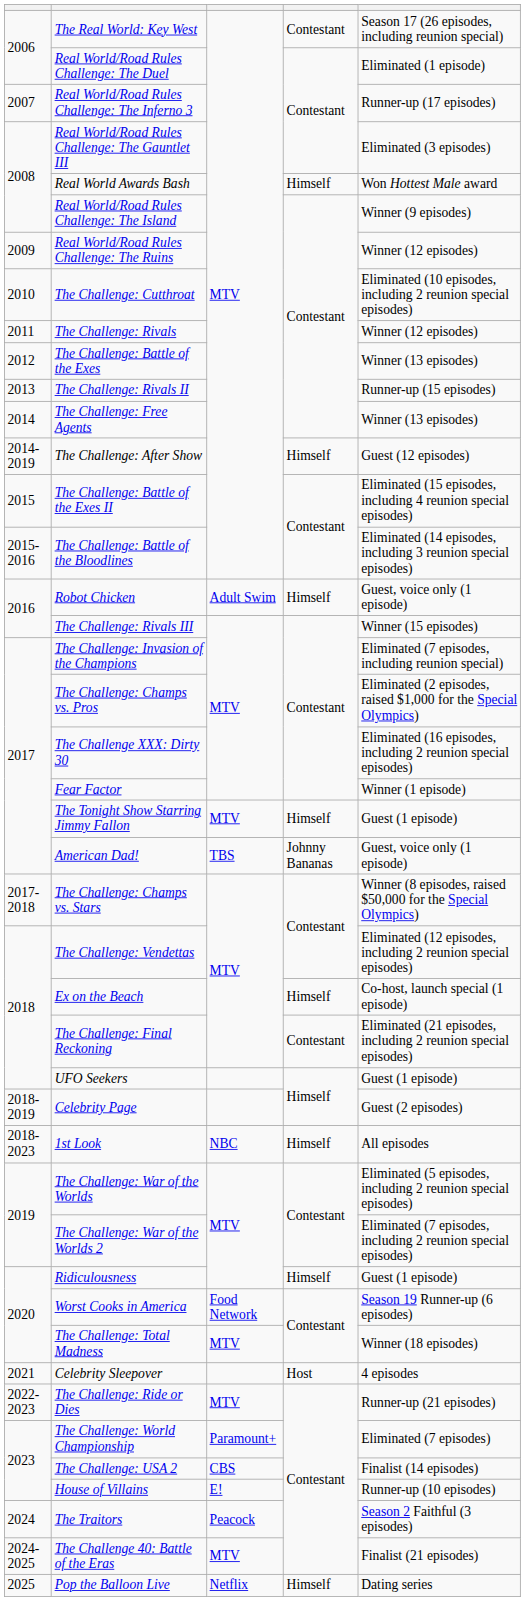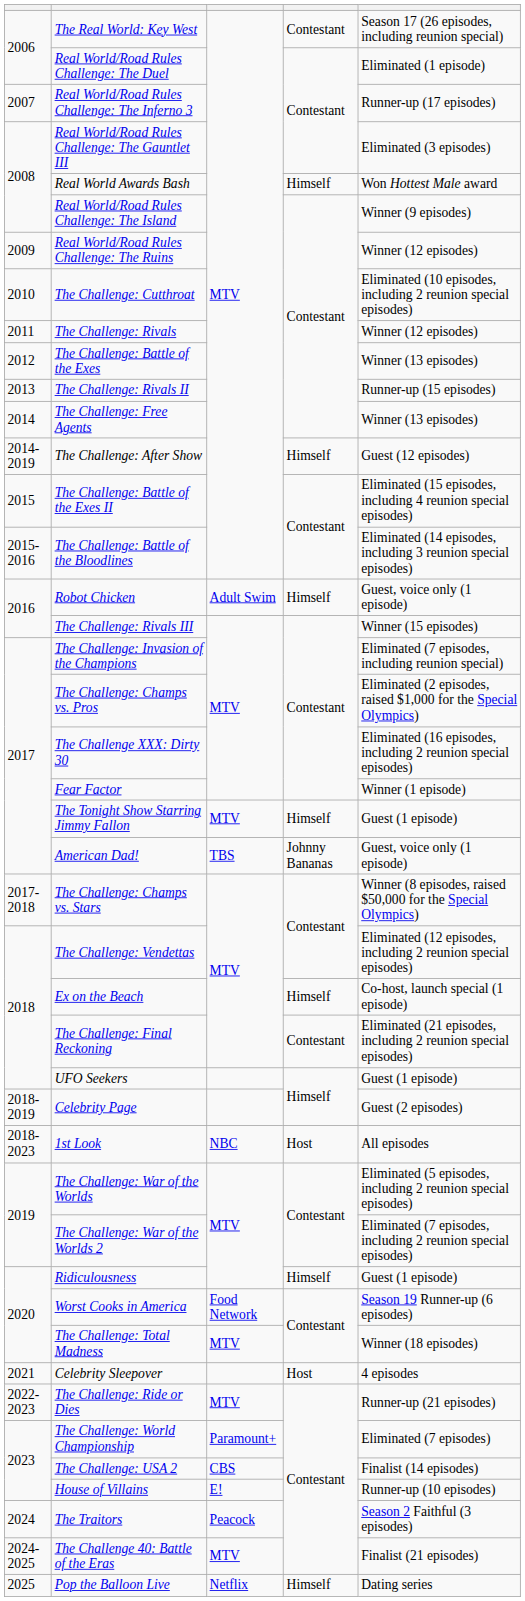 <table class="wikitable sortable">
 <tr>
 <th></th>
 <th></th>
 <th></th>
 <th></th>
 <th></th>
 </tr>
 <tr>
 <td rowspan="2">2006</td>
 <td><em><a href='#'>The Real World: Key West</a></em></td>
 <td rowspan="15"><a href='#'>MTV</a></td>
 <td>Contestant</td>
 <td>Season 17 (26 episodes, including reunion special)</td>
 </tr>
 <tr>
 <td><em><a href='#'>Real World/Road Rules Challenge: The Duel</a></em></td>
 <td rowspan="3">Contestant</td>
 <td>Eliminated (1 episode)</td>
 </tr>
 <tr>
 <td>2007</td>
 <td><em><a href='#'>Real World/Road Rules Challenge: The Inferno 3</a></em></td>
 <td>Runner-up (17 episodes)</td>
 </tr>
 <tr>
 <td rowspan="3">2008</td>
 <td><em><a href='#'>Real World/Road Rules Challenge: The Gauntlet III</a></em></td>
 <td>Eliminated (3 episodes)</td>
 </tr>
 <tr>
 <td><em>Real World Awards Bash</em></td>
 <td>Himself</td>
 <td>Won <em>Hottest Male</em> award</td>
 </tr>
 <tr>
 <td><em><a href='#'>Real World/Road Rules Challenge: The Island</a></em></td>
 <td rowspan="7">Contestant</td>
 <td>Winner (9 episodes)</td>
 </tr>
 <tr>
 <td>2009</td>
 <td><em><a href='#'>Real World/Road Rules Challenge: The Ruins</a></em></td>
 <td>Winner (12 episodes)</td>
 </tr>
 <tr>
 <td>2010</td>
 <td><em><a href='#'>The Challenge: Cutthroat</a></em></td>
 <td>Eliminated (10 episodes, including 2 reunion special episodes)</td>
 </tr>
 <tr>
 <td>2011</td>
 <td><em><a href='#'>The Challenge: Rivals</a></em></td>
 <td>Winner (12 episodes)</td>
 </tr>
 <tr>
 <td>2012</td>
 <td><em><a href='#'>The Challenge: Battle of the Exes</a></em></td>
 <td>Winner (13 episodes)</td>
 </tr>
 <tr>
 <td>2013</td>
 <td><em><a href='#'>The Challenge: Rivals II</a></em></td>
 <td>Runner-up (15 episodes)</td>
 </tr>
 <tr>
 <td>2014</td>
 <td><em><a href='#'>The Challenge: Free Agents</a></em></td>
 <td>Winner (13 episodes)</td>
 </tr>
 <tr>
 <td>2014-2019</td>
 <td><em>The Challenge: After Show</em></td>
 <td>Himself</td>
 <td>Guest (12 episodes)</td>
 </tr>
 <tr>
 <td>2015</td>
 <td><em><a href='#'>The Challenge: Battle of the Exes II</a></em></td>
 <td rowspan="2">Contestant</td>
 <td>Eliminated (15 episodes, including 4 reunion special episodes)</td>
 </tr>
 <tr>
 <td>2015-2016</td>
 <td><em><a href='#'>The Challenge: Battle of the Bloodlines</a></em></td>
 <td>Eliminated (14 episodes, including 3 reunion special episodes)</td>
 </tr>
 <tr>
 <td rowspan="2">2016</td>
 <td><em><a href='#'>Robot Chicken</a></em></td>
 <td><a href='#'>Adult Swim</a></td>
 <td>Himself</td>
 <td>Guest, voice only (1 episode)</td>
 </tr>
 <tr>
 <td><em><a href='#'>The Challenge: Rivals III</a></em></td>
 <td rowspan="5"><a href='#'>MTV</a></td>
 <td rowspan="5">Contestant</td>
 <td>Winner (15 episodes)</td>
 </tr>
 <tr>
 <td rowspan="6">2017</td>
 <td><em><a href='#'>The Challenge: Invasion of the Champions</a></em></td>
 <td>Eliminated (7 episodes, including reunion special)</td>
 </tr>
 <tr>
 <td><em><a href='#'>The Challenge: Champs vs. Pros</a></em></td>
 <td>Eliminated (2 episodes, raised $1,000 for the <a href='#'>Special Olympics</a>)</td>
 </tr>
 <tr>
 <td><em><a href='#'>The Challenge XXX: Dirty 30</a></em></td>
 <td>Eliminated (16 episodes, including 2 reunion special episodes)</td>
 </tr>
 <tr>
 <td><em><a href='#'>Fear Factor</a></em></td>
 <td>Winner (1 episode)</td>
 </tr>
 <tr>
 <td><em><a href='#'>The Tonight Show Starring Jimmy Fallon</a></em></td>
 <td><a href='#'>MTV</a></td>
 <td>Himself</td>
 <td>Guest (1 episode)</td>
 </tr>
 <tr>
 <td><em><a href='#'>American Dad!</a></em></td>
 <td><a href='#'>TBS</a></td>
 <td>Johnny Bananas</td>
 <td>Guest, voice only (1 episode)</td>
 </tr>
 <tr>
 <td>2017-2018</td>
 <td><em><a href='#'>The Challenge: Champs vs. Stars</a></em></td>
 <td rowspan="4"><a href='#'>MTV</a></td>
 <td rowspan="2">Contestant</td>
 <td>Winner (8 episodes, raised $50,000 for the <a href='#'>Special Olympics</a>)</td>
 </tr>
 <tr>
 <td rowspan="4">2018</td>
 <td><em><a href='#'>The Challenge: Vendettas</a></em></td>
 <td>Eliminated (12 episodes, including 2 reunion special episodes)</td>
 </tr>
 <tr>
 <td><em><a href='#'>Ex on the Beach</a></em></td>
 <td>Himself</td>
 <td>Co-host, launch special (1 episode)</td>
 </tr>
 <tr>
 <td><em><a href='#'>The Challenge: Final Reckoning</a></em></td>
 <td>Contestant</td>
 <td>Eliminated (21 episodes, including 2 reunion special episodes)</td>
 </tr>
 <tr>
 <td><em>UFO Seekers</em></td>
 <td></td>
 <td rowspan="2">Himself</td>
 <td>Guest (1 episode)</td>
 </tr>
 <tr>
 <td>2018-2019</td>
 <td><em><a href='#'>Celebrity Page</a></em></td>
 <td></td>
 <td>Guest (2 episodes)</td>
 </tr>
 <tr>
 <td>2018-2023</td>
 <td><em><a href='#'>1st Look</a></em></td>
 <td><a href='#'>NBC</a></td>
-<td>Himself</td>
+<td>Host</td>
 <td>All episodes</td>
 </tr>
 <tr>
 <td rowspan="2">2019</td>
 <td><em><a href='#'>The Challenge: War of the Worlds</a></em></td>
 <td rowspan="3"><a href='#'>MTV</a></td>
 <td rowspan="2">Contestant</td>
 <td>Eliminated (5 episodes, including 2 reunion special episodes)</td>
 </tr>
 <tr>
 <td><em><a href='#'>The Challenge: War of the Worlds 2</a></em></td>
 <td>Eliminated (7 episodes, including 2 reunion special episodes)</td>
 </tr>
 <tr>
 <td rowspan="3">2020</td>
 <td><em><a href='#'>Ridiculousness</a></em></td>
 <td>Himself</td>
 <td>Guest (1 episode)</td>
 </tr>
 <tr>
 <td><em><a href='#'>Worst Cooks in America</a></em></td>
 <td><a href='#'>Food Network</a></td>
 <td rowspan="2">Contestant</td>
 <td><a href='#'>Season 19</a> Runner-up (6 episodes)</td>
 </tr>
 <tr>
 <td><em><a href='#'>The Challenge: Total Madness</a></em></td>
 <td><a href='#'>MTV</a></td>
 <td>Winner (18 episodes)</td>
 </tr>
 <tr>
 <td>2021</td>
 <td><em>Celebrity Sleepover</em></td>
 <td></td>
 <td>Host</td>
 <td>4 episodes</td>
 </tr>
 <tr>
 <td>2022-2023</td>
 <td><em><a href='#'>The Challenge: Ride or Dies</a></em></td>
 <td><a href='#'>MTV</a></td>
 <td rowspan="6">Contestant</td>
 <td>Runner-up (21 episodes)</td>
 </tr>
 <tr>
 <td rowspan="3">2023</td>
 <td><em><a href='#'>The Challenge: World Championship</a></em></td>
 <td><a href='#'>Paramount+</a></td>
 <td>Eliminated (7 episodes)</td>
 </tr>
 <tr>
 <td><em><a href='#'>The Challenge: USA 2</a></em></td>
 <td><a href='#'>CBS</a></td>
 <td>Finalist (14 episodes)</td>
 </tr>
 <tr>
 <td><em><a href='#'>House of Villains</a></em></td>
 <td><a href='#'>E!</a></td>
 <td>Runner-up (10 episodes)</td>
 </tr>
 <tr>
 <td>2024</td>
 <td><em><a href='#'>The Traitors</a></em></td>
 <td><a href='#'>Peacock</a></td>
 <td><a href='#'>Season 2</a> Faithful (3 episodes)</td>
 </tr>
 <tr>
 <td>2024-2025</td>
 <td><em><a href='#'>The Challenge 40: Battle of the Eras</a></em></td>
 <td><a href='#'>MTV</a></td>
 <td>Finalist (21 episodes)</td>
 </tr>
 <tr>
 <td>2025</td>
 <td><em><a href='#'>Pop the Balloon Live</a></em></td>
 <td><a href='#'>Netflix</a></td>
 <td>Himself</td>
 <td>Dating series</td>
 </tr>
 </table>
